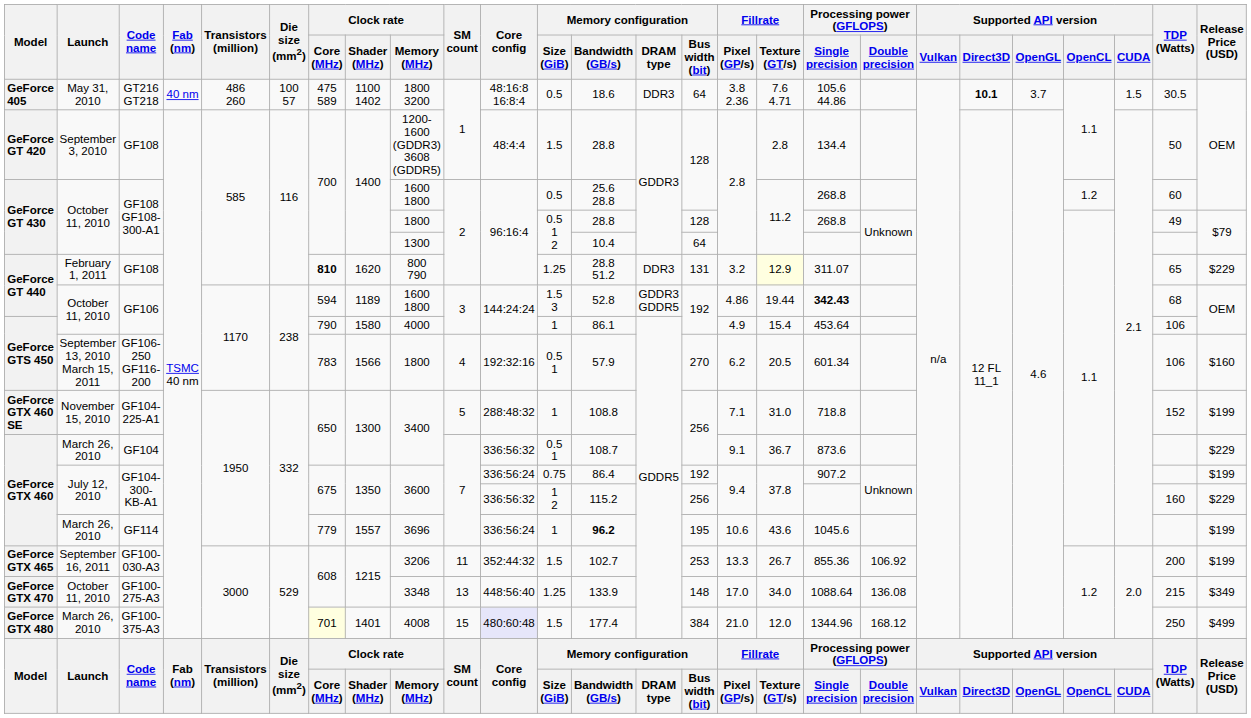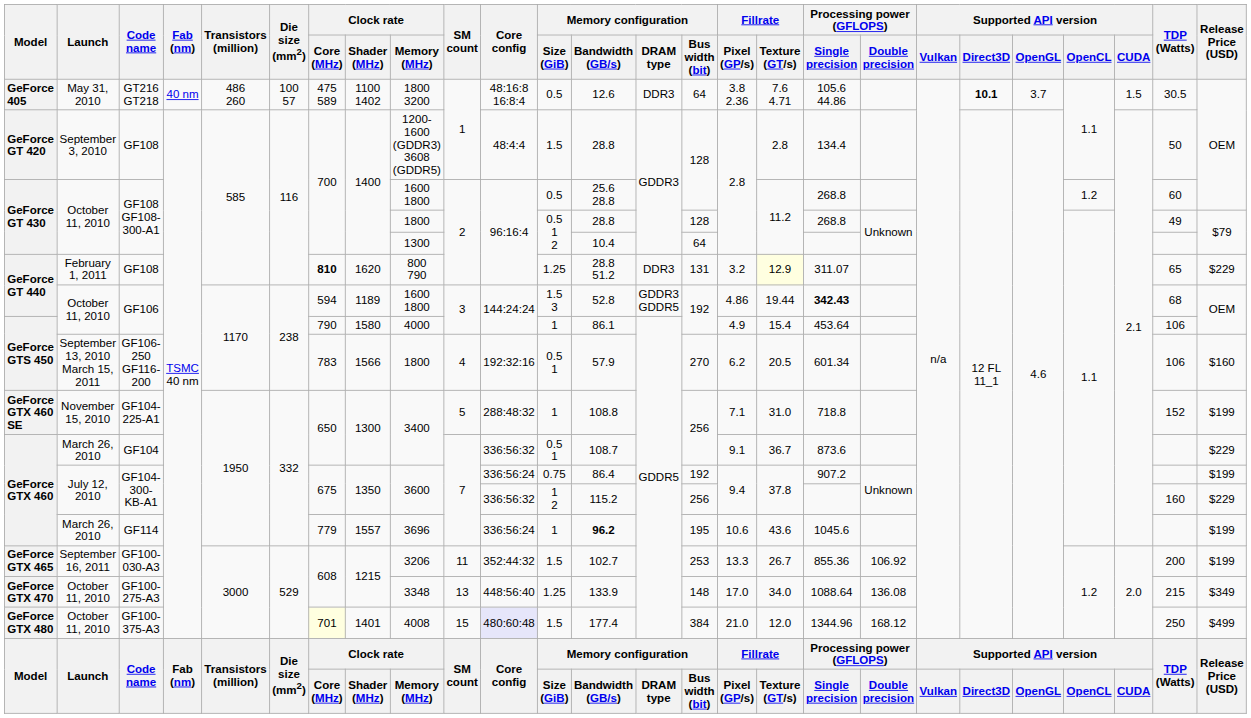 <table class="mw-datatable wikitable sortable sort-under" style="font-size:85%; text-align:center;">
 <tr>
 <th rowspan="2">Model</th>
 <th rowspan="2">Launch</th>
 <th rowspan="2"><a href='#'>Code name</a></th>
 <th rowspan="2"><a href='#'>Fab</a> (<a href='#'>nm</a>)</th>
 <th rowspan="2">Transistors (million)</th>
 <th rowspan="2">Die size (mm<sup>2</sup>)</th>
 <th colspan="3">Clock rate</th>
 <th rowspan="2">SM count</th>
 <th rowspan="2">Core config</th>
 <th colspan="4">Memory configuration</th>
 <th colspan="2"><a href='#'>Fillrate</a></th>
 <th colspan="2">Processing power (<a href='#'>GFLOPS</a>)</th>
 <th colspan="5">Supported <a href='#'>API</a> version</th>
 <th rowspan="2"><a href='#'>TDP</a> (Watts)</th>
 <th rowspan="2">Release Price (USD)</th>
 </tr>
 <tr>
 <th>Core (<a href='#'>MHz</a>)</th>
 <th>Shader (<a href='#'>MHz</a>)</th>
 <th>Memory (<a href='#'>MHz</a>)</th>
 <th>Size (<a href='#'>GiB</a>)</th>
 <th>Bandwidth (<a href='#'>GB/s</a>)</th>
 <th>DRAM type</th>
 <th>Bus width (<a href='#'>bit</a>)</th>
 <th>Pixel (<a href='#'>GP</a>/s)</th>
 <th>Texture (<a href='#'>GT</a>/s)</th>
 <th><a href='#'>Single precision</a></th>
 <th><a href='#'>Double precision</a></th>
 <th><a href='#'>Vulkan</a></th>
 <th><a href='#'>Direct3D</a></th>
 <th><a href='#'>OpenGL</a></th>
 <th><a href='#'>OpenCL</a></th>
 <th><a href='#'>CUDA</a></th>
 </tr>
 <tr>
 <th style="text-align:left;">GeForce 405</th>
 <td>May 31, 2010</td>
 <td>GT216<br>GT218</td>
 <td><a href='#'>40 nm</a></td>
 <td>486<br>260</td>
 <td>100<br>57</td>
 <td>475<br>589</td>
 <td>1100<br>1402</td>
 <td>1800<br>3200</td>
 <td rowspan="2">1</td>
 <td>48:16:8<br>16:8:4</td>
 <td>0.5</td>
-<td>18.6</td>
+<td>12.6</td>
 <td>DDR3</td>
 <td>64</td>
 <td>3.8<br>2.36</td>
 <td>7.6<br>4.71</td>
 <td>105.6<br>44.86</td>
 <td></td>
 <td rowspan="17">n/a</td>
 <td><strong>10.1</strong></td>
 <td>3.7</td>
 <td rowspan="2">1.1</td>
 <td>1.5</td>
 <td>30.5</td>
 <td rowspan="3">OEM</td>
 </tr>
 <tr>
 <th style="text-align:left;">GeForce GT 420</th>
 <td>September 3, 2010</td>
 <td>GF108</td>
 <td rowspan="16"><a href='#'>TSMC</a> 40 nm</td>
 <td rowspan="5">585</td>
 <td rowspan="5">116</td>
 <td rowspan="4">700</td>
 <td rowspan="4">1400</td>
 <td>1200-1600 (GDDR3) <br> 3608 (GDDR5)</td>
 <td>48:4:4</td>
 <td>1.5</td>
 <td>28.8</td>
 <td rowspan="4">GDDR3</td>
 <td rowspan="2">128</td>
 <td rowspan="4">2.8</td>
 <td>2.8</td>
 <td>134.4</td>
 <td></td>
 <td rowspan="16">12 FL 11_1</td>
 <td rowspan="16">4.6</td>
 <td rowspan="13">2.1</td>
 <td>50</td>
 </tr>
 <tr>
 <th rowspan="3" style="text-align:left;">GeForce GT 430</th>
 <td rowspan="3">October 11, 2010</td>
 <td rowspan="3">GF108<br>GF108-300-A1</td>
 <td>1600<br>1800</td>
 <td rowspan="4">2</td>
 <td rowspan="4">96:16:4</td>
 <td>0.5</td>
 <td>25.6<br>28.8</td>
 <td rowspan="3">11.2</td>
 <td>268.8</td>
 <td></td>
 <td>1.2</td>
 <td>60</td>
 </tr>
 <tr>
 <td>1800</td>
 <td rowspan="2">0.5<br>1<br>2</td>
 <td>28.8</td>
 <td>128</td>
 <td>268.8</td>
 <td rowspan="2">Unknown</td>
 <td rowspan="11">1.1</td>
 <td>49</td>
 <td rowspan="2">$79</td>
 </tr>
 <tr>
 <td>1300</td>
 <td>10.4</td>
 <td>64</td>
 <td></td>
 <td></td>
 </tr>
 <tr>
 <th rowspan="2" style="text-align:left;">GeForce GT 440</th>
 <td>February 1, 2011</td>
 <td>GF108</td>
 <td><strong>810</strong></td>
 <td>1620</td>
 <td>800<br>790</td>
 <td>1.25</td>
 <td>28.8<br>51.2</td>
 <td>DDR3</td>
 <td>131</td>
 <td>3.2</td>
 <td style="background: lightyellow;">12.9</td>
 <td>311.07</td>
 <td></td>
 <td>65</td>
 <td>$229</td>
 </tr>
 <tr>
 <td rowspan="2">October 11, 2010</td>
 <td rowspan="2">GF106</td>
 <td rowspan="3">1170</td>
 <td rowspan="3">238</td>
 <td>594</td>
 <td>1189</td>
 <td>1600<br>1800</td>
 <td rowspan="2">3</td>
 <td rowspan="2">144:24:24</td>
 <td>1.5<br>3</td>
 <td>52.8</td>
 <td>GDDR3<br>GDDR5</td>
 <td rowspan="2">192</td>
 <td>4.86</td>
 <td>19.44</td>
 <td><strong>342.43</strong></td>
 <td></td>
 <td>68</td>
 <td rowspan="2">OEM</td>
 </tr>
 <tr>
 <th rowspan="2" style="text-align:left;">GeForce GTS 450</th>
 <td>790</td>
 <td>1580</td>
 <td>4000</td>
 <td>1</td>
 <td>86.1</td>
 <td rowspan="10">GDDR5</td>
 <td>4.9</td>
 <td>15.4</td>
 <td>453.64</td>
 <td></td>
 <td>106</td>
 </tr>
 <tr>
 <td>September 13, 2010<br>March 15, 2011</td>
 <td>GF106-250<br>GF116-200</td>
 <td>783</td>
 <td>1566</td>
 <td>1800</td>
 <td>4</td>
 <td>192:32:16</td>
 <td>0.5<br>1</td>
 <td>57.9</td>
 <td>270</td>
 <td>6.2</td>
 <td>20.5</td>
 <td>601.34</td>
 <td></td>
 <td>106</td>
 <td>$160</td>
 </tr>
 <tr>
 <th style="text-align:left;">GeForce GTX 460 SE</th>
 <td>November 15, 2010</td>
 <td>GF104-225-A1</td>
 <td rowspan="5">1950</td>
 <td rowspan="5">332</td>
 <td rowspan="2">650</td>
 <td rowspan="2">1300</td>
 <td rowspan="2">3400</td>
 <td>5</td>
 <td>288:48:32</td>
 <td>1</td>
 <td>108.8</td>
 <td rowspan="2">256</td>
 <td>7.1</td>
 <td>31.0</td>
 <td>718.8</td>
 <td></td>
 <td>152</td>
 <td>$199</td>
 </tr>
 <tr>
 <th rowspan="4" style="text-align:left;">GeForce GTX 460</th>
 <td>March 26, 2010</td>
 <td>GF104</td>
 <td rowspan="4">7</td>
 <td>336:56:32</td>
 <td>0.5<br>1</td>
 <td>108.7</td>
 <td>9.1</td>
 <td>36.7</td>
 <td>873.6</td>
 <td></td>
 <td></td>
 <td>$229</td>
 </tr>
 <tr>
 <td rowspan="2">July 12, 2010</td>
 <td rowspan="2">GF104-300-KB-A1</td>
 <td rowspan="2">675</td>
 <td rowspan="2">1350</td>
 <td rowspan="2">3600</td>
 <td>336:56:24</td>
 <td>0.75</td>
 <td>86.4</td>
 <td>192</td>
 <td rowspan="2">9.4</td>
 <td rowspan="2">37.8</td>
 <td>907.2</td>
 <td rowspan="2">Unknown</td>
 <td></td>
 <td>$199</td>
 </tr>
 <tr>
 <td>336:56:32</td>
 <td>1<br>2</td>
 <td>115.2</td>
 <td>256</td>
 <td></td>
 <td>160</td>
 <td>$229</td>
 </tr>
 <tr>
 <td>March 26, 2010</td>
 <td>GF114</td>
 <td>779</td>
 <td>1557</td>
 <td>3696</td>
 <td>336:56:24</td>
 <td>1</td>
 <td><strong>96.2</strong></td>
 <td>195</td>
 <td>10.6</td>
 <td>43.6</td>
 <td>1045.6</td>
 <td></td>
 <td></td>
 <td>$199</td>
 </tr>
 <tr>
 <th style="text-align:left;">GeForce GTX 465</th>
 <td>September 16, 2011</td>
 <td>GF100-030-A3</td>
 <td rowspan="3">3000</td>
 <td rowspan="3">529</td>
 <td rowspan="2">608</td>
 <td rowspan="2">1215</td>
 <td>3206</td>
 <td>11</td>
 <td>352:44:32</td>
 <td>1.5</td>
 <td>102.7</td>
 <td>253</td>
 <td>13.3</td>
 <td>26.7</td>
 <td>855.36</td>
 <td>106.92</td>
 <td rowspan="3">1.2</td>
 <td rowspan="3">2.0</td>
 <td>200</td>
 <td>$199</td>
 </tr>
 <tr>
 <th style="text-align:left;">GeForce GTX 470</th>
 <td>October 11, 2010</td>
 <td>GF100-275-A3</td>
 <td>3348</td>
 <td>13</td>
 <td>448:56:40</td>
 <td>1.25</td>
 <td>133.9</td>
 <td>148</td>
 <td>17.0</td>
 <td>34.0</td>
 <td>1088.64</td>
 <td>136.08</td>
 <td>215</td>
 <td>$349</td>
 </tr>
 <tr>
 <th style="text-align:left;">GeForce GTX 480</th>
-<td>March 26, 2010</td>
+<td>October 11, 2010</td>
 <td>GF100-375-A3</td>
 <td style="background: lightyellow;">701</td>
 <td>1401</td>
 <td>4008</td>
 <td>15</td>
 <td style="background: lavender;">480:60:48</td>
 <td>1.5</td>
 <td>177.4</td>
 <td>384</td>
 <td>21.0</td>
 <td>12.0</td>
 <td>1344.96</td>
 <td>168.12</td>
 <td>250</td>
 <td>$499</td>
 </tr>
 <tr>
 <th rowspan="2">Model</th>
 <th rowspan="2">Launch</th>
 <th rowspan="2"><a href='#'>Code name</a></th>
 <th rowspan="2">Fab (<a href='#'>nm</a>)</th>
 <th rowspan="2">Transistors (million)</th>
 <th rowspan="2">Die size (mm<sup>2</sup>)</th>
 <th colspan="3">Clock rate</th>
 <th rowspan="2">SM count</th>
 <th rowspan="2">Core config</th>
 <th colspan="4">Memory configuration</th>
 <th colspan="2"><a href='#'>Fillrate</a></th>
 <th colspan="2">Processing power (<a href='#'>GFLOPS</a>)</th>
 <th colspan="5">Supported <a href='#'>API</a> version</th>
 <th rowspan="2"><a href='#'>TDP</a> (Watts)</th>
 <th rowspan="2">Release Price (USD)</th>
 </tr>
 <tr>
 <th>Core (<a href='#'>MHz</a>)</th>
 <th>Shader (<a href='#'>MHz</a>)</th>
 <th>Memory (<a href='#'>MHz</a>)</th>
 <th>Size (<a href='#'>GiB</a>)</th>
 <th>Bandwidth (<a href='#'>GB/s</a>)</th>
 <th>DRAM type</th>
 <th>Bus width (<a href='#'>bit</a>)</th>
 <th>Pixel (<a href='#'>GP</a>/s)</th>
 <th>Texture (<a href='#'>GT</a>/s)</th>
 <th><a href='#'>Single precision</a></th>
 <th><a href='#'>Double precision</a></th>
 <th><a href='#'>Vulkan</a></th>
 <th><a href='#'>Direct3D</a></th>
 <th><a href='#'>OpenGL</a></th>
 <th><a href='#'>OpenCL</a></th>
 <th><a href='#'>CUDA</a></th>
 </tr>
 </table>
